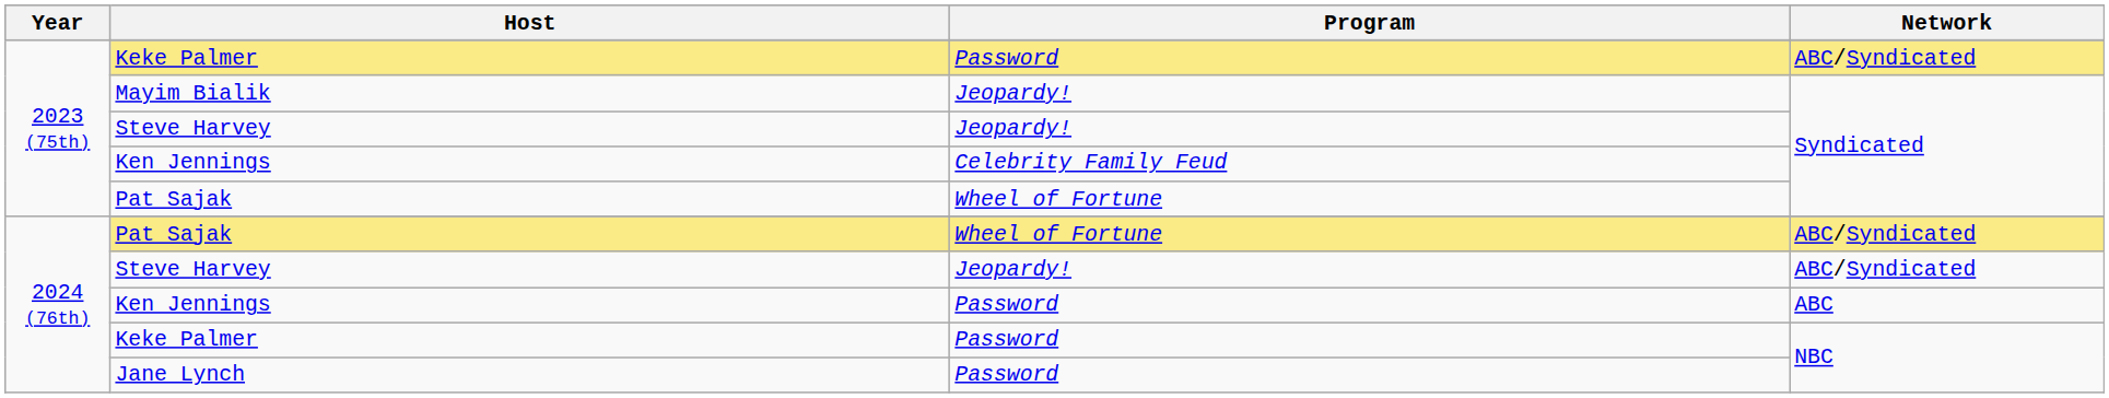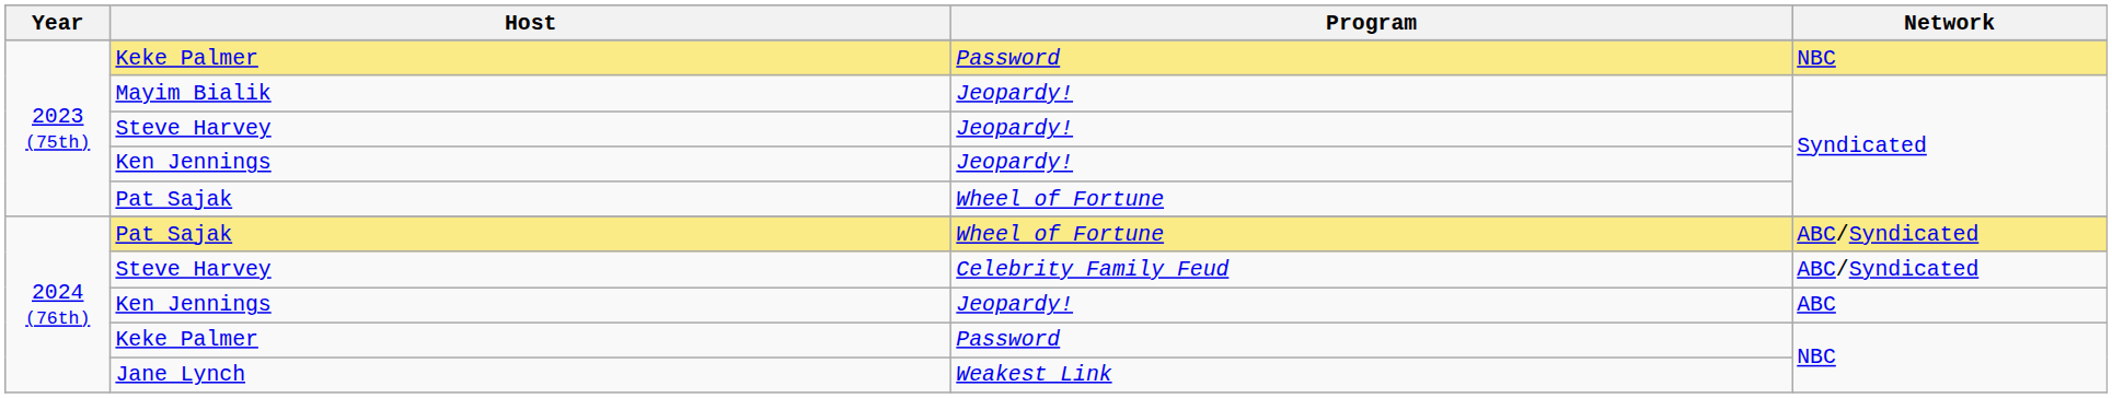 <table class="wikitable" style="width:100%">
 <tr bgcolor="#bebebe">
 <th width="5%">Year</th>
 <th width="40%">Host</th>
 <th width="40%">Program</th>
 <th width="15%">Network</th>
 </tr>
 <tr>
 <td rowspan="6" style="text-align:center"><a href='#'>2023</a><br><small><a href='#'>(75th)</a></small><br></td>
 </tr>
 <tr style="background:#FAEB86">
 <td><a href='#'>Keke Palmer</a></td>
 <td><em><a href='#'>Password</a></em></td>
-<td><a href='#'>ABC</a>/<a href='#'>Syndicated</a></td>
+<td><a href='#'>NBC</a></td>
 </tr>
 <tr>
 <td><a href='#'>Mayim Bialik</a></td>
 <td><em><a href='#'>Jeopardy!</a></em></td>
 <td rowspan="4"><a href='#'>Syndicated</a></td>
 </tr>
 <tr>
 <td><a href='#'>Steve Harvey</a></td>
 <td><em><a href='#'>Jeopardy!</a></em></td>
 </tr>
 <tr>
 <td><a href='#'>Ken Jennings</a></td>
-<td><em><a href='#'>Celebrity Family Feud</a></em></td>
+<td><em><a href='#'>Jeopardy!</a></em></td>
 </tr>
 <tr>
 <td><a href='#'>Pat Sajak</a></td>
 <td><em><a href='#'>Wheel of Fortune</a></em></td>
 </tr>
 <tr>
 <td rowspan="6" style="text-align:center"><a href='#'>2024</a><br><small><a href='#'>(76th)</a></small><br></td>
 </tr>
 <tr style="background:#FAEB86">
 <td><a href='#'>Pat Sajak</a></td>
 <td><em><a href='#'>Wheel of Fortune</a></em></td>
 <td><a href='#'>ABC</a>/<a href='#'>Syndicated</a></td>
 </tr>
 <tr>
 <td><a href='#'>Steve Harvey</a></td>
-<td><em><a href='#'>Jeopardy!</a></em></td>
+<td><em><a href='#'>Celebrity Family Feud</a></em></td>
 <td><a href='#'>ABC</a>/<a href='#'>Syndicated</a></td>
 </tr>
 <tr>
 <td><a href='#'>Ken Jennings</a></td>
-<td><em><a href='#'>Password</a></em></td>
+<td><em><a href='#'>Jeopardy!</a></em></td>
 <td><a href='#'>ABC</a></td>
 </tr>
 <tr>
 <td><a href='#'>Keke Palmer</a></td>
 <td><em><a href='#'>Password</a></em></td>
 <td rowspan="2"><a href='#'>NBC</a></td>
 </tr>
 <tr>
 <td><a href='#'>Jane Lynch</a></td>
-<td><em><a href='#'>Password</a></em></td>
+<td><em><a href='#'>Weakest Link</a></em></td>
 </tr>
 </table>
